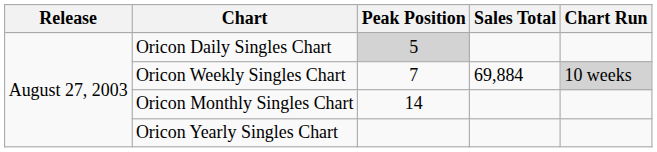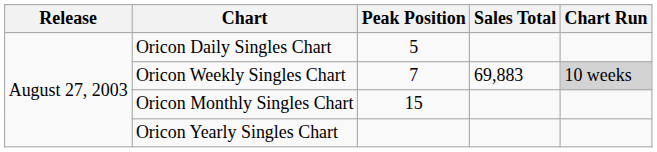 <table class="wikitable">
 <tr>
 <th>Release</th>
 <th>Chart</th>
 <th>Peak Position</th>
 <th>Sales Total</th>
 <th>Chart Run</th>
 </tr>
 <tr>
 <td rowspan="4">August 27, 2003</td>
 <td>Oricon Daily Singles Chart</td>
-<td align="center" style="background: lightgrey;">5</td>
+<td align="center">5</td>
 <td></td>
 <td></td>
 </tr>
 <tr>
 <td>Oricon Weekly Singles Chart</td>
 <td align="center">7</td>
-<td>69,884</td>
+<td>69,883</td>
 <td style="background: lightgrey;">10 weeks</td>
 </tr>
 <tr>
 <td>Oricon Monthly Singles Chart</td>
-<td align="center">14</td>
+<td align="center">15</td>
 <td></td>
 <td></td>
 </tr>
 <tr>
 <td>Oricon Yearly Singles Chart</td>
 <td align="center"></td>
 <td></td>
 <td></td>
 </tr>
 </table>
